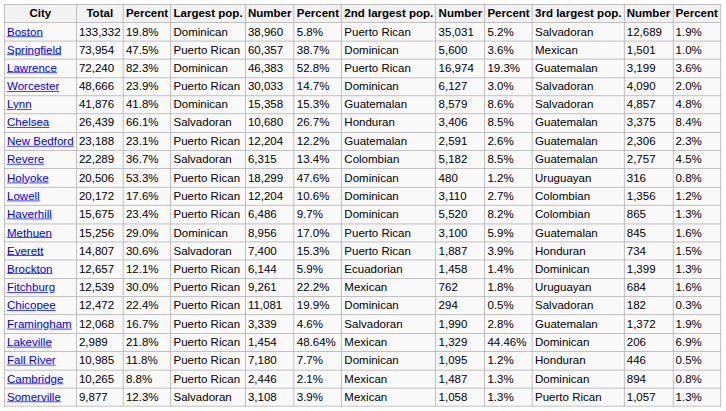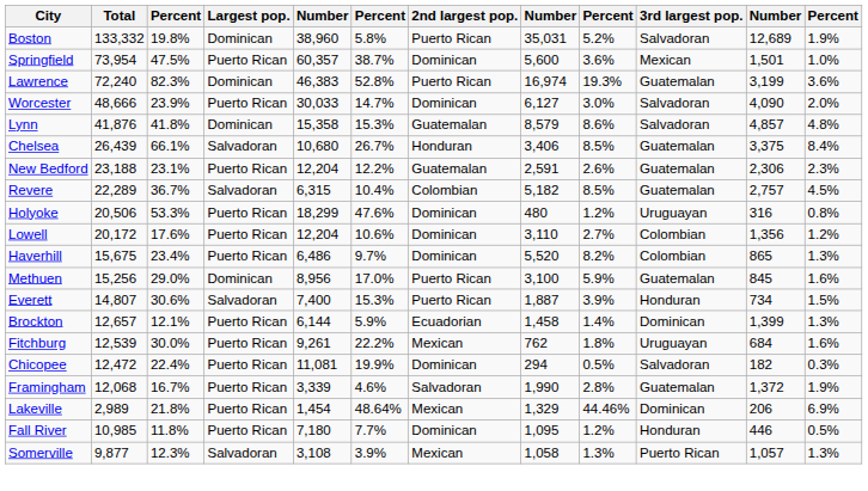 <table class="wikitable sortable">
 <tr>
 <th>City</th>
 <th>Total</th>
 <th>Percent</th>
 <th>Largest pop.</th>
 <th>Number</th>
 <th>Percent</th>
 <th>2nd largest pop.</th>
 <th>Number</th>
 <th>Percent</th>
 <th>3rd largest pop.</th>
 <th>Number</th>
 <th>Percent</th>
 </tr>
 <tr>
 <td><a href='#'>Boston</a></td>
 <td>133,332</td>
 <td>19.8%</td>
 <td> Dominican</td>
 <td>38,960</td>
 <td>5.8%</td>
 <td> Puerto Rican</td>
 <td>35,031</td>
 <td>5.2%</td>
 <td> Salvadoran</td>
 <td>12,689</td>
 <td>1.9%</td>
 </tr>
 <tr>
 <td><a href='#'>Springfield</a></td>
 <td>73,954</td>
 <td>47.5%</td>
 <td> Puerto Rican</td>
 <td>60,357</td>
 <td>38.7%</td>
 <td> Dominican</td>
 <td>5,600</td>
 <td>3.6%</td>
 <td> Mexican</td>
 <td>1,501</td>
 <td>1.0%</td>
 </tr>
 <tr>
 <td><a href='#'>Lawrence</a></td>
 <td>72,240</td>
 <td>82.3%</td>
 <td> Dominican</td>
 <td>46,383</td>
 <td>52.8%</td>
 <td> Puerto Rican</td>
 <td>16,974</td>
 <td>19.3%</td>
 <td> Guatemalan</td>
 <td>3,199</td>
 <td>3.6%</td>
 </tr>
 <tr>
 <td><a href='#'>Worcester</a></td>
 <td>48,666</td>
 <td>23.9%</td>
 <td> Puerto Rican</td>
 <td>30,033</td>
 <td>14.7%</td>
 <td> Dominican</td>
 <td>6,127</td>
 <td>3.0%</td>
 <td> Salvadoran</td>
 <td>4,090</td>
 <td>2.0%</td>
 </tr>
 <tr>
 <td><a href='#'>Lynn</a></td>
 <td>41,876</td>
 <td>41.8%</td>
 <td> Dominican</td>
 <td>15,358</td>
 <td>15.3%</td>
 <td> Guatemalan</td>
 <td>8,579</td>
 <td>8.6%</td>
 <td> Salvadoran</td>
 <td>4,857</td>
 <td>4.8%</td>
 </tr>
 <tr>
 <td><a href='#'>Chelsea</a></td>
 <td>26,439</td>
 <td>66.1%</td>
 <td> Salvadoran</td>
 <td>10,680</td>
 <td>26.7%</td>
 <td> Honduran</td>
 <td>3,406</td>
 <td>8.5%</td>
 <td> Guatemalan</td>
 <td>3,375</td>
 <td>8.4%</td>
 </tr>
 <tr>
 <td><a href='#'>New Bedford</a></td>
 <td>23,188</td>
 <td>23.1%</td>
 <td> Puerto Rican</td>
 <td>12,204</td>
 <td>12.2%</td>
 <td> Guatemalan</td>
 <td>2,591</td>
 <td>2.6%</td>
 <td> Guatemalan</td>
 <td>2,306</td>
 <td>2.3%</td>
 </tr>
 <tr>
 <td><a href='#'>Revere</a></td>
 <td>22,289</td>
 <td>36.7%</td>
 <td> Salvadoran</td>
 <td>6,315</td>
-<td>13.4%</td>
+<td>10.4%</td>
 <td> Colombian</td>
 <td>5,182</td>
 <td>8.5%</td>
 <td> Guatemalan</td>
 <td>2,757</td>
 <td>4.5%</td>
 </tr>
 <tr>
 <td><a href='#'>Holyoke</a></td>
 <td>20,506</td>
 <td>53.3%</td>
 <td> Puerto Rican</td>
 <td>18,299</td>
 <td>47.6%</td>
 <td> Dominican</td>
 <td>480</td>
 <td>1.2%</td>
 <td> Uruguayan</td>
 <td>316</td>
 <td>0.8%</td>
 </tr>
 <tr>
 <td><a href='#'>Lowell</a></td>
 <td>20,172</td>
 <td>17.6%</td>
 <td> Puerto Rican</td>
 <td>12,204</td>
 <td>10.6%</td>
 <td> Dominican</td>
 <td>3,110</td>
 <td>2.7%</td>
 <td> Colombian</td>
 <td>1,356</td>
 <td>1.2%</td>
 </tr>
 <tr>
 <td><a href='#'>Haverhill</a></td>
 <td>15,675</td>
 <td>23.4%</td>
 <td> Puerto Rican</td>
 <td>6,486</td>
 <td>9.7%</td>
 <td> Dominican</td>
 <td>5,520</td>
 <td>8.2%</td>
 <td> Colombian</td>
 <td>865</td>
 <td>1.3%</td>
 </tr>
 <tr>
 <td><a href='#'>Methuen</a></td>
 <td>15,256</td>
 <td>29.0%</td>
 <td> Dominican</td>
 <td>8,956</td>
 <td>17.0%</td>
 <td> Puerto Rican</td>
 <td>3,100</td>
 <td>5.9%</td>
 <td> Guatemalan</td>
 <td>845</td>
 <td>1.6%</td>
 </tr>
 <tr>
 <td><a href='#'>Everett</a></td>
 <td>14,807</td>
 <td>30.6%</td>
 <td> Salvadoran</td>
 <td>7,400</td>
 <td>15.3%</td>
 <td> Puerto Rican</td>
 <td>1,887</td>
 <td>3.9%</td>
 <td> Honduran</td>
 <td>734</td>
 <td>1.5%</td>
 </tr>
 <tr>
 <td><a href='#'>Brockton</a></td>
 <td>12,657</td>
 <td>12.1%</td>
 <td> Puerto Rican</td>
 <td>6,144</td>
 <td>5.9%</td>
 <td> Ecuadorian</td>
 <td>1,458</td>
 <td>1.4%</td>
 <td> Dominican</td>
 <td>1,399</td>
 <td>1.3%</td>
 </tr>
 <tr>
 <td><a href='#'>Fitchburg</a></td>
 <td>12,539</td>
 <td>30.0%</td>
 <td> Puerto Rican</td>
 <td>9,261</td>
 <td>22.2%</td>
 <td> Mexican</td>
 <td>762</td>
 <td>1.8%</td>
 <td> Uruguayan</td>
 <td>684</td>
 <td>1.6%</td>
 </tr>
 <tr>
 <td><a href='#'>Chicopee</a></td>
 <td>12,472</td>
 <td>22.4%</td>
 <td> Puerto Rican</td>
 <td>11,081</td>
 <td>19.9%</td>
 <td> Dominican</td>
 <td>294</td>
 <td>0.5%</td>
 <td> Salvadoran</td>
 <td>182</td>
 <td>0.3%</td>
 </tr>
 <tr>
 <td><a href='#'>Framingham</a></td>
 <td>12,068</td>
 <td>16.7%</td>
 <td> Puerto Rican</td>
 <td>3,339</td>
 <td>4.6%</td>
 <td> Salvadoran</td>
 <td>1,990</td>
 <td>2.8%</td>
 <td> Guatemalan</td>
 <td>1,372</td>
 <td>1.9%</td>
 </tr>
 <tr>
 <td><a href='#'>Lakeville</a></td>
 <td>2,989</td>
 <td>21.8%</td>
 <td> Puerto Rican</td>
 <td>1,454</td>
 <td>48.64%</td>
 <td> Mexican</td>
 <td>1,329</td>
 <td>44.46%</td>
 <td> Dominican</td>
 <td>206</td>
 <td>6.9%</td>
 </tr>
 <tr>
 <td><a href='#'>Fall River</a></td>
 <td>10,985</td>
 <td>11.8%</td>
 <td> Puerto Rican</td>
 <td>7,180</td>
 <td>7.7%</td>
 <td> Dominican</td>
 <td>1,095</td>
 <td>1.2%</td>
 <td> Honduran</td>
 <td>446</td>
 <td>0.5%</td>
 </tr>
 <tr>
-<td><a href='#'>Cambridge</a></td>
-<td>10,265</td>
-<td>8.8%</td>
-<td> Puerto Rican</td>
-<td>2,446</td>
-<td>2.1%</td>
-<td> Mexican</td>
-<td>1,487</td>
-<td>1.3%</td>
-<td> Dominican</td>
-<td>894</td>
-<td>0.8%</td>
-</tr>
-<tr>
 <td><a href='#'>Somerville</a></td>
 <td>9,877</td>
 <td>12.3%</td>
 <td> Salvadoran</td>
 <td>3,108</td>
 <td>3.9%</td>
 <td> Mexican</td>
 <td>1,058</td>
 <td>1.3%</td>
 <td> Puerto Rican</td>
 <td>1,057</td>
 <td>1.3%</td>
 </tr>
 </table>
